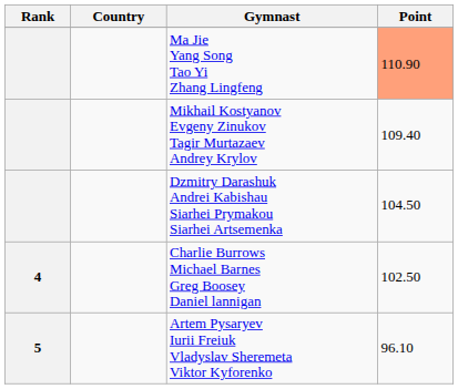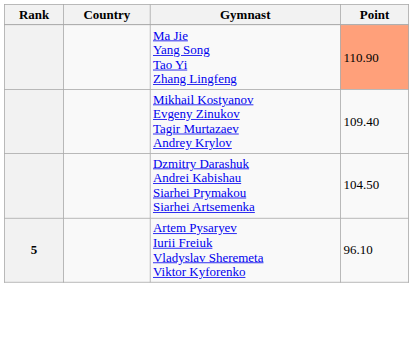 <table class="wikitable" width=500>
 <tr bgcolor="#efefef">
 <th>Rank</th>
 <th>Country</th>
 <th>Gymnast</th>
 <th>Point</th>
 </tr>
 <tr>
 </tr>
 <tr>
 <th></th>
 <td></td>
 <td><a href='#'>Ma Jie</a> <br> <a href='#'>Yang Song</a> <br> <a href='#'>Tao Yi</a> <br> <a href='#'>Zhang Lingfeng</a></td>
 <td style="background: lightsalmon;">110.90</td>
 </tr>
 <tr>
 <th></th>
 <td></td>
 <td><a href='#'>Mikhail Kostyanov</a> <br> <a href='#'>Evgeny Zinukov</a> <br> <a href='#'>Tagir Murtazaev</a> <br> <a href='#'>Andrey Krylov</a></td>
 <td>109.40</td>
 </tr>
 <tr>
 <th></th>
 <td></td>
 <td><a href='#'>Dzmitry Darashuk</a> <br> <a href='#'>Andrei Kabishau</a> <br> <a href='#'>Siarhei Prymakou</a> <br> <a href='#'>Siarhei Artsemenka</a></td>
 <td>104.50</td>
 </tr>
 <tr>
-<th>4</th>
-<td></td>
-<td><a href='#'>Charlie Burrows</a> <br> <a href='#'>Michael Barnes</a> <br> <a href='#'>Greg Boosey</a> <br> <a href='#'>Daniel lannigan</a></td>
-<td>102.50</td>
-</tr>
-<tr>
 <th>5</th>
 <td></td>
 <td><a href='#'>Artem Pysaryev</a> <br> <a href='#'>Iurii Freiuk</a> <br> <a href='#'>Vladyslav Sheremeta</a> <br> <a href='#'>Viktor Kyforenko</a></td>
 <td>96.10</td>
 </tr>
 </table>
